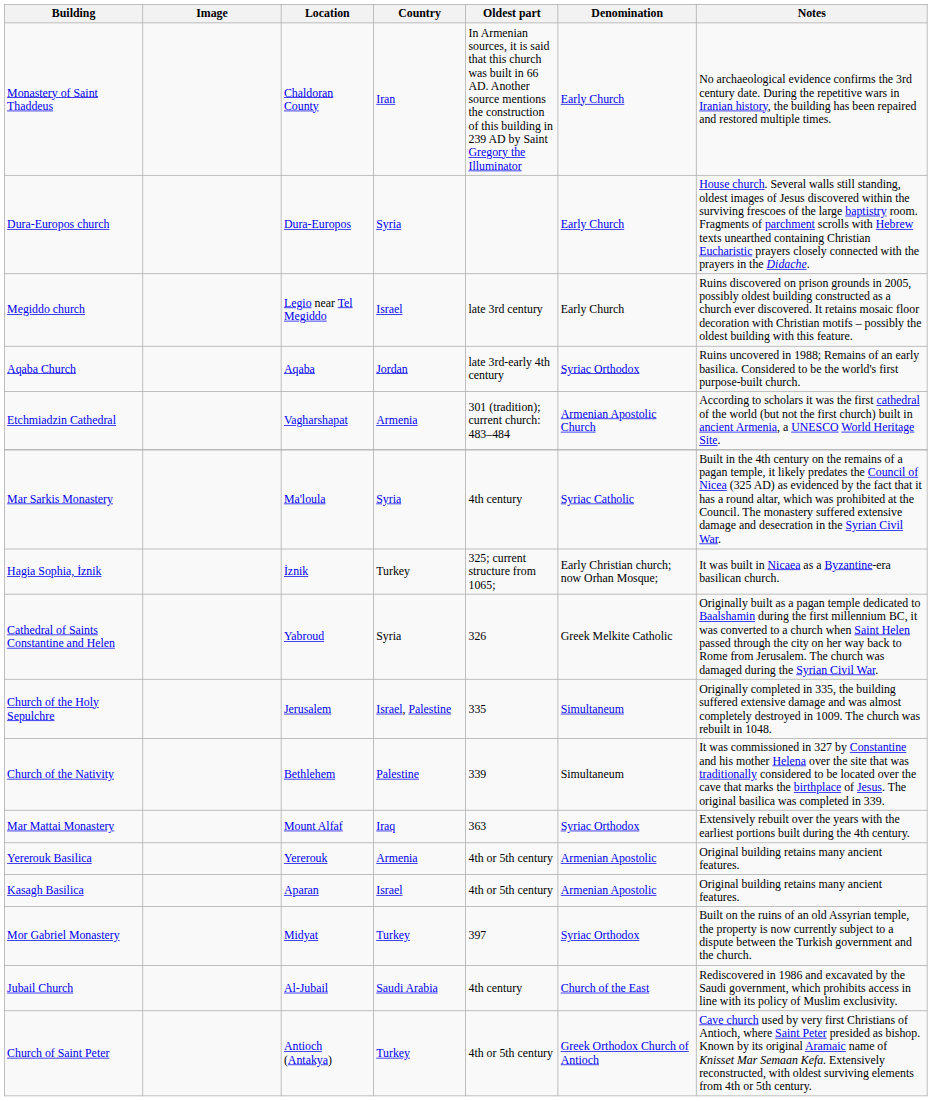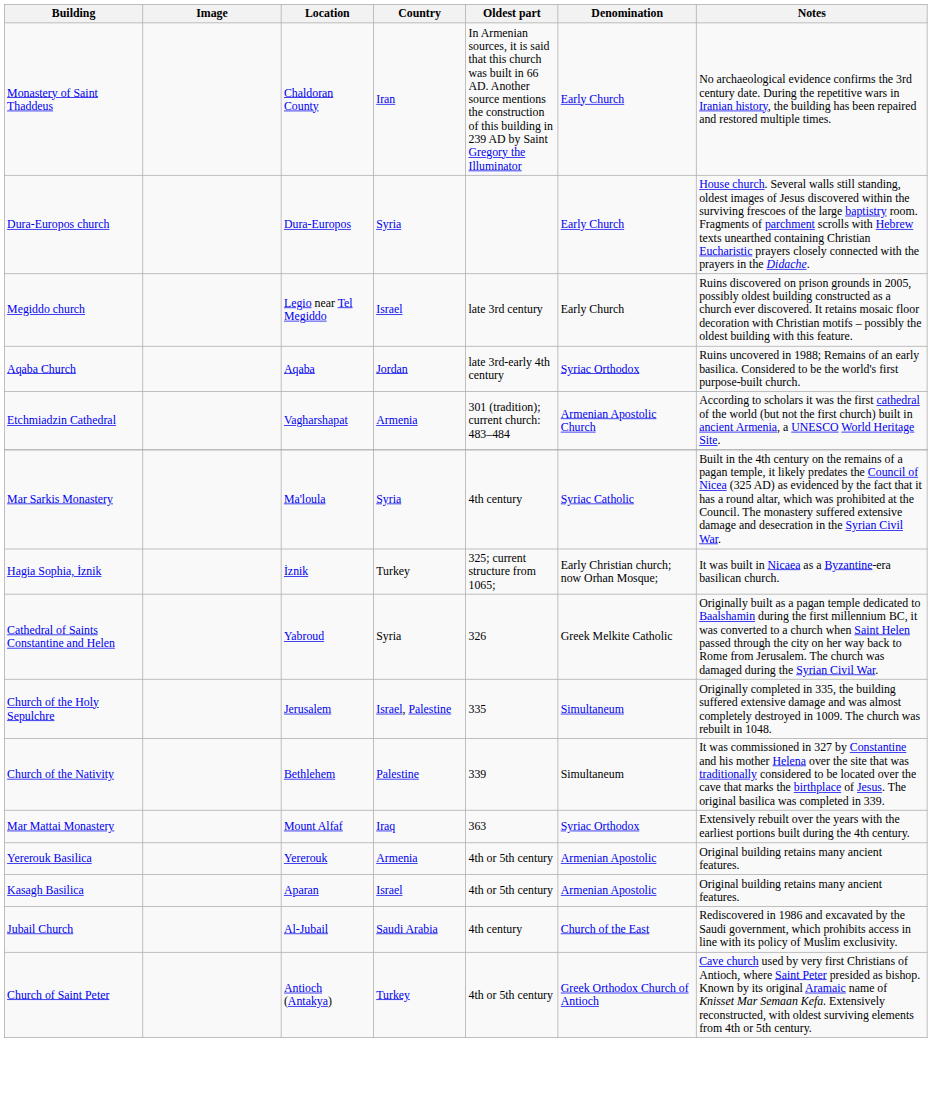 <table class="wikitable sortable collapsible">
 <tr>
 <th style="width:15%">Building</th>
 <th style="width:15%">Image</th>
 <th style="width:10%">Location</th>
 <th style="width:10%">Country</th>
 <th style="width:10%">Oldest part</th>
 <th style="width:15%">Denomination</th>
 <th style="width:25%">Notes</th>
 </tr>
 <tr>
 <td><a href='#'>Monastery of Saint Thaddeus</a></td>
 <td></td>
 <td><a href='#'>Chaldoran County</a></td>
 <td><a href='#'>Iran</a></td>
 <td data-sort-value="265">In Armenian sources, it is said that this church was built in 66 AD. Another source mentions the construction of this building in 239 AD by Saint <a href='#'>Gregory the Illuminator</a></td>
 <td><a href='#'>Early Church</a></td>
 <td>No archaeological evidence confirms the 3rd century date. During the repetitive wars in <a href='#'>Iranian history</a>, the building has been repaired and restored multiple times.</td>
 </tr>
 <tr>
 <td><a href='#'>Dura-Europos church</a></td>
 <td></td>
 <td><a href='#'>Dura-Europos</a></td>
 <td><a href='#'>Syria</a></td>
 <td data-sort-value="241"></td>
 <td><a href='#'>Early Church</a></td>
 <td><a href='#'>House church</a>. Several walls still standing, oldest images of Jesus discovered within the surviving frescoes of the large <a href='#'>baptistry</a> room. Fragments of <a href='#'>parchment</a> scrolls with <a href='#'>Hebrew</a> texts unearthed containing Christian <a href='#'>Eucharistic</a> prayers closely connected with the prayers in the <em><a href='#'>Didache</a></em>.</td>
 </tr>
 <tr>
 <td><a href='#'>Megiddo church</a></td>
 <td></td>
 <td><a href='#'>Legio</a> near <a href='#'>Tel Megiddo</a></td>
 <td><a href='#'>Israel</a></td>
 <td data-sort-value="265">late 3rd century</td>
 <td>Early Church</td>
 <td>Ruins discovered on prison grounds in 2005, possibly oldest building constructed as a church ever discovered. It retains mosaic floor decoration with Christian motifs – possibly the oldest building with this feature.</td>
 </tr>
 <tr>
 <td><a href='#'>Aqaba Church</a></td>
 <td></td>
 <td><a href='#'>Aqaba</a></td>
 <td><a href='#'>Jordan</a></td>
 <td data-sort-value="299">late 3rd-early 4th century</td>
 <td><a href='#'>Syriac Orthodox</a></td>
 <td Early Church>Ruins uncovered in 1988; Remains of an early basilica. Considered to be the world's first purpose-built church.</td>
 </tr>
 <tr>
 <td><a href='#'>Etchmiadzin Cathedral</a></td>
 <td></td>
 <td><a href='#'>Vagharshapat</a></td>
 <td><a href='#'>Armenia</a></td>
 <td data-sort-value="301">301 (tradition); current church: 483–484</td>
 <td><a href='#'>Armenian Apostolic Church</a></td>
 <td>According to scholars it was the first <a href='#'>cathedral</a> of the world (but not the first church) built in <a href='#'>ancient Armenia</a>, a <a href='#'>UNESCO</a> <a href='#'>World Heritage Site</a>.</td>
 </tr>
 <tr>
 </tr>
 <tr>
 <td><a href='#'>Mar Sarkis Monastery</a></td>
 <td></td>
 <td><a href='#'>Ma'loula</a></td>
 <td><a href='#'>Syria</a></td>
 <td data-sort-value="301">4th century</td>
 <td><a href='#'>Syriac Catholic</a></td>
 <td>Built in the 4th century on the remains of a pagan temple, it likely predates the <a href='#'>Council of Nicea</a> (325 AD) as evidenced by the fact that it has a round altar, which was prohibited at the Council. The monastery suffered extensive damage and desecration in the <a href='#'>Syrian Civil War</a>.</td>
 </tr>
 <tr>
 <td><a href='#'>Hagia Sophia, İznik</a></td>
 <td></td>
 <td><a href='#'>İznik</a></td>
 <td>Turkey</td>
 <td data-sort-value="325">325; current structure from 1065;</td>
 <td>Early Christian church; now Orhan Mosque;</td>
 <td>It was built in <a href='#'>Nicaea</a> as a <a href='#'>Byzantine</a>-era basilican church.</td>
 </tr>
 <tr>
 <td><a href='#'>Cathedral of Saints Constantine and Helen</a></td>
 <td></td>
 <td><a href='#'>Yabroud</a></td>
 <td>Syria</td>
 <td data-sort-value="326">326</td>
 <td>Greek Melkite Catholic</td>
 <td>Originally built as a pagan temple dedicated to <a href='#'>Baalshamin</a> during the first millennium BC, it was converted to a church when <a href='#'>Saint Helen</a> passed through the city on her way back to Rome from Jerusalem. The church was damaged during the <a href='#'>Syrian Civil War</a>.</td>
 </tr>
 <tr>
 <td><a href='#'>Church of the Holy Sepulchre</a></td>
 <td></td>
 <td><a href='#'>Jerusalem</a></td>
 <td><a href='#'>Israel</a>, <a href='#'>Palestine</a></td>
 <td data-sort-value="335">335</td>
 <td><a href='#'>Simultaneum</a></td>
 <td>Originally completed in 335, the building suffered extensive damage and was almost completely destroyed in 1009. The church was rebuilt in 1048.</td>
 </tr>
 <tr>
 <td><a href='#'>Church of the Nativity</a></td>
 <td></td>
 <td><a href='#'>Bethlehem</a></td>
 <td><a href='#'>Palestine</a></td>
 <td data-sort-value="339">339</td>
 <td>Simultaneum</td>
 <td>It was commissioned in 327 by <a href='#'>Constantine</a> and his mother <a href='#'>Helena</a> over the site that was <a href='#'>traditionally</a> considered to be located over the cave that marks the <a href='#'>birthplace</a> of <a href='#'>Jesus</a>. The original basilica was completed in 339.</td>
 </tr>
 <tr>
 <td><a href='#'>Mar Mattai Monastery</a></td>
 <td></td>
 <td><a href='#'>Mount Alfaf</a></td>
 <td><a href='#'>Iraq</a></td>
 <td data-sort-value="363">363</td>
 <td><a href='#'>Syriac Orthodox</a></td>
 <td>Extensively rebuilt over the years with the earliest portions built during the 4th century.</td>
 </tr>
 <tr>
 <td><a href='#'>Yererouk Basilica</a></td>
 <td></td>
 <td><a href='#'>Yererouk</a></td>
 <td><a href='#'>Armenia</a></td>
 <td data-sort-value="302">4th or 5th century</td>
 <td><a href='#'>Armenian Apostolic</a></td>
 <td>Original building retains many ancient features.</td>
 </tr>
 <tr>
 <td><a href='#'>Kasagh Basilica</a></td>
 <td></td>
 <td><a href='#'>Aparan</a></td>
 <td><a href='#'>Israel</a></td>
 <td data-sort-value="302">4th or 5th century</td>
 <td><a href='#'>Armenian Apostolic</a></td>
 <td>Original building retains many ancient features.</td>
 </tr>
 <tr>
-<td><a href='#'>Mor Gabriel Monastery</a></td>
-<td></td>
-<td><a href='#'>Midyat</a></td>
-<td><a href='#'>Turkey</a></td>
-<td data-sort-value="397">397</td>
-<td><a href='#'>Syriac Orthodox</a></td>
-<td>Built on the ruins of an old Assyrian temple, the property is now currently subject to a dispute between the Turkish government and the church.</td>
-</tr>
-<tr>
 <td><a href='#'>Jubail Church</a></td>
 <td></td>
 <td><a href='#'>Al-Jubail</a></td>
 <td><a href='#'>Saudi Arabia</a></td>
 <td data-sort-value="301">4th century</td>
 <td><a href='#'>Church of the East</a></td>
 <td>Rediscovered in 1986 and excavated by the Saudi government, which prohibits access in line with its policy of Muslim exclusivity.</td>
 </tr>
 <tr>
 <td><a href='#'>Church of Saint Peter</a></td>
 <td></td>
 <td><a href='#'>Antioch</a> (<a href='#'>Antakya</a>)</td>
 <td><a href='#'>Turkey</a></td>
 <td data-sort-value="302">4th or 5th century</td>
 <td><a href='#'>Greek Orthodox Church of Antioch</a></td>
 <td><a href='#'>Cave church</a> used by very first Christians of Antioch, where <a href='#'>Saint Peter</a> presided as bishop. Known by its original <a href='#'>Aramaic</a> name of <em>Knisset Mar Semaan Kefa.</em> Extensively reconstructed, with oldest surviving elements from 4th or 5th century.</td>
 </tr>
 </table>
